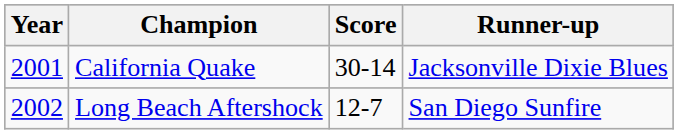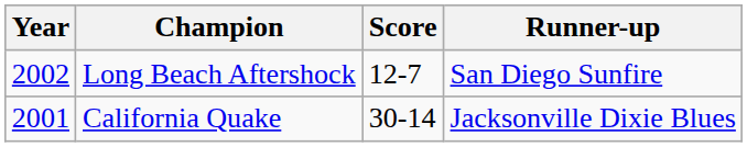 <table class="wikitable">
 <tr style="background:#dddddd">
 <th>Year</th>
 <th>Champion</th>
 <th>Score</th>
 <th>Runner-up</th>
 </tr>
 <tr>
+<td><a href='#'>2002</a></td>
+<td><a href='#'>Long Beach Aftershock</a></td>
+<td>12-7</td>
+<td><a href='#'>San Diego Sunfire</a></td>
+</tr>
+<tr>
 <td><a href='#'>2001</a></td>
 <td><a href='#'>California Quake</a></td>
 <td>30-14</td>
 <td><a href='#'>Jacksonville Dixie Blues</a></td>
 </tr>
-<tr>
-<td><a href='#'>2002</a></td>
-<td><a href='#'>Long Beach Aftershock</a></td>
-<td>12-7</td>
-<td><a href='#'>San Diego Sunfire</a></td>
-</tr>
 </table>
